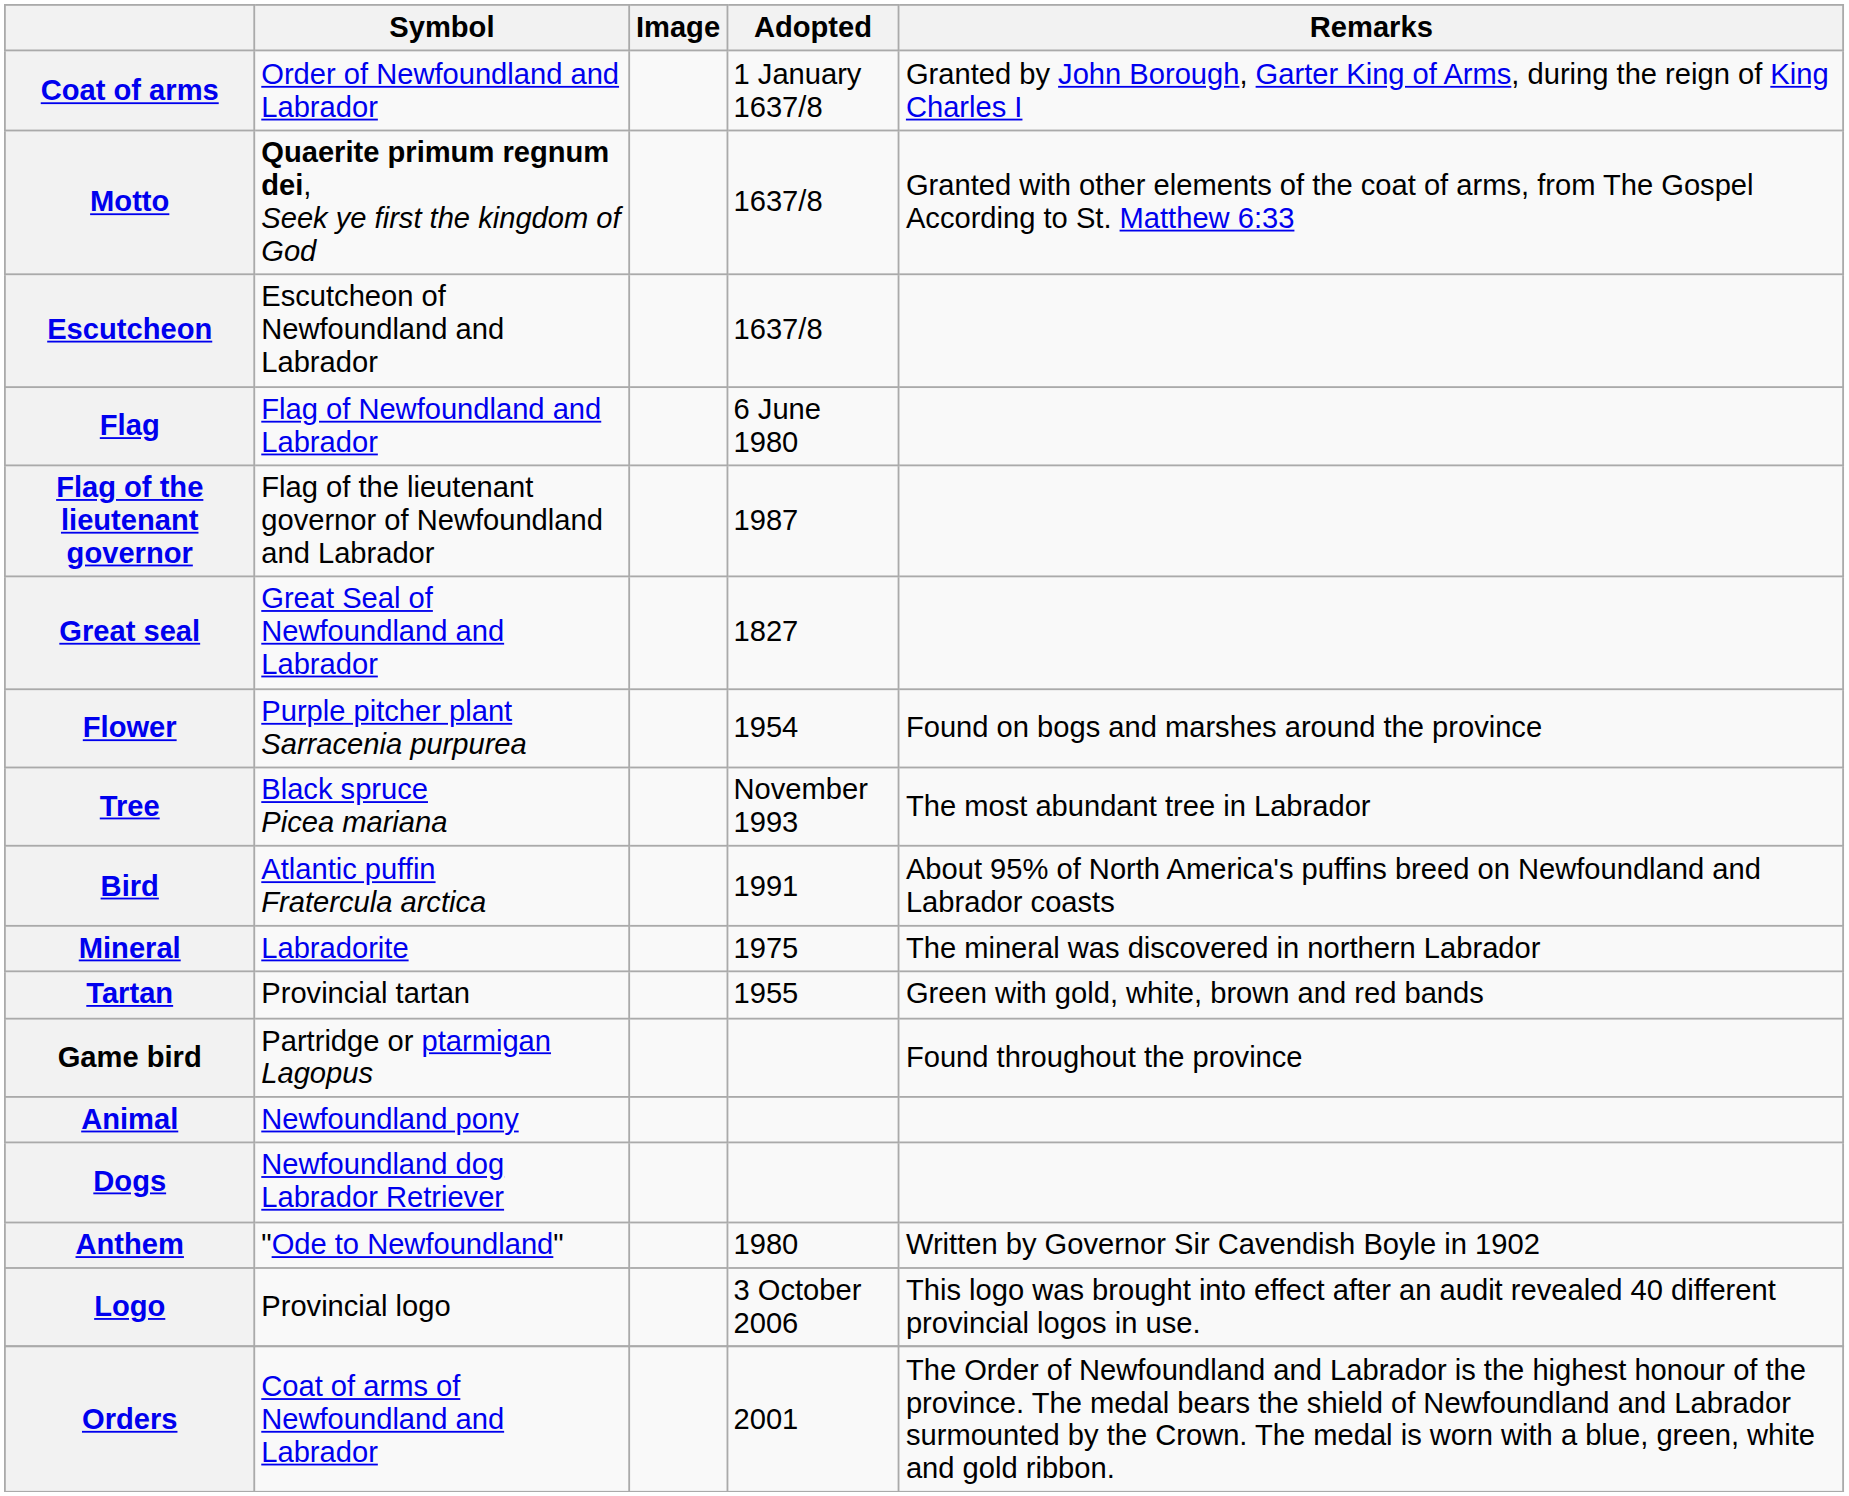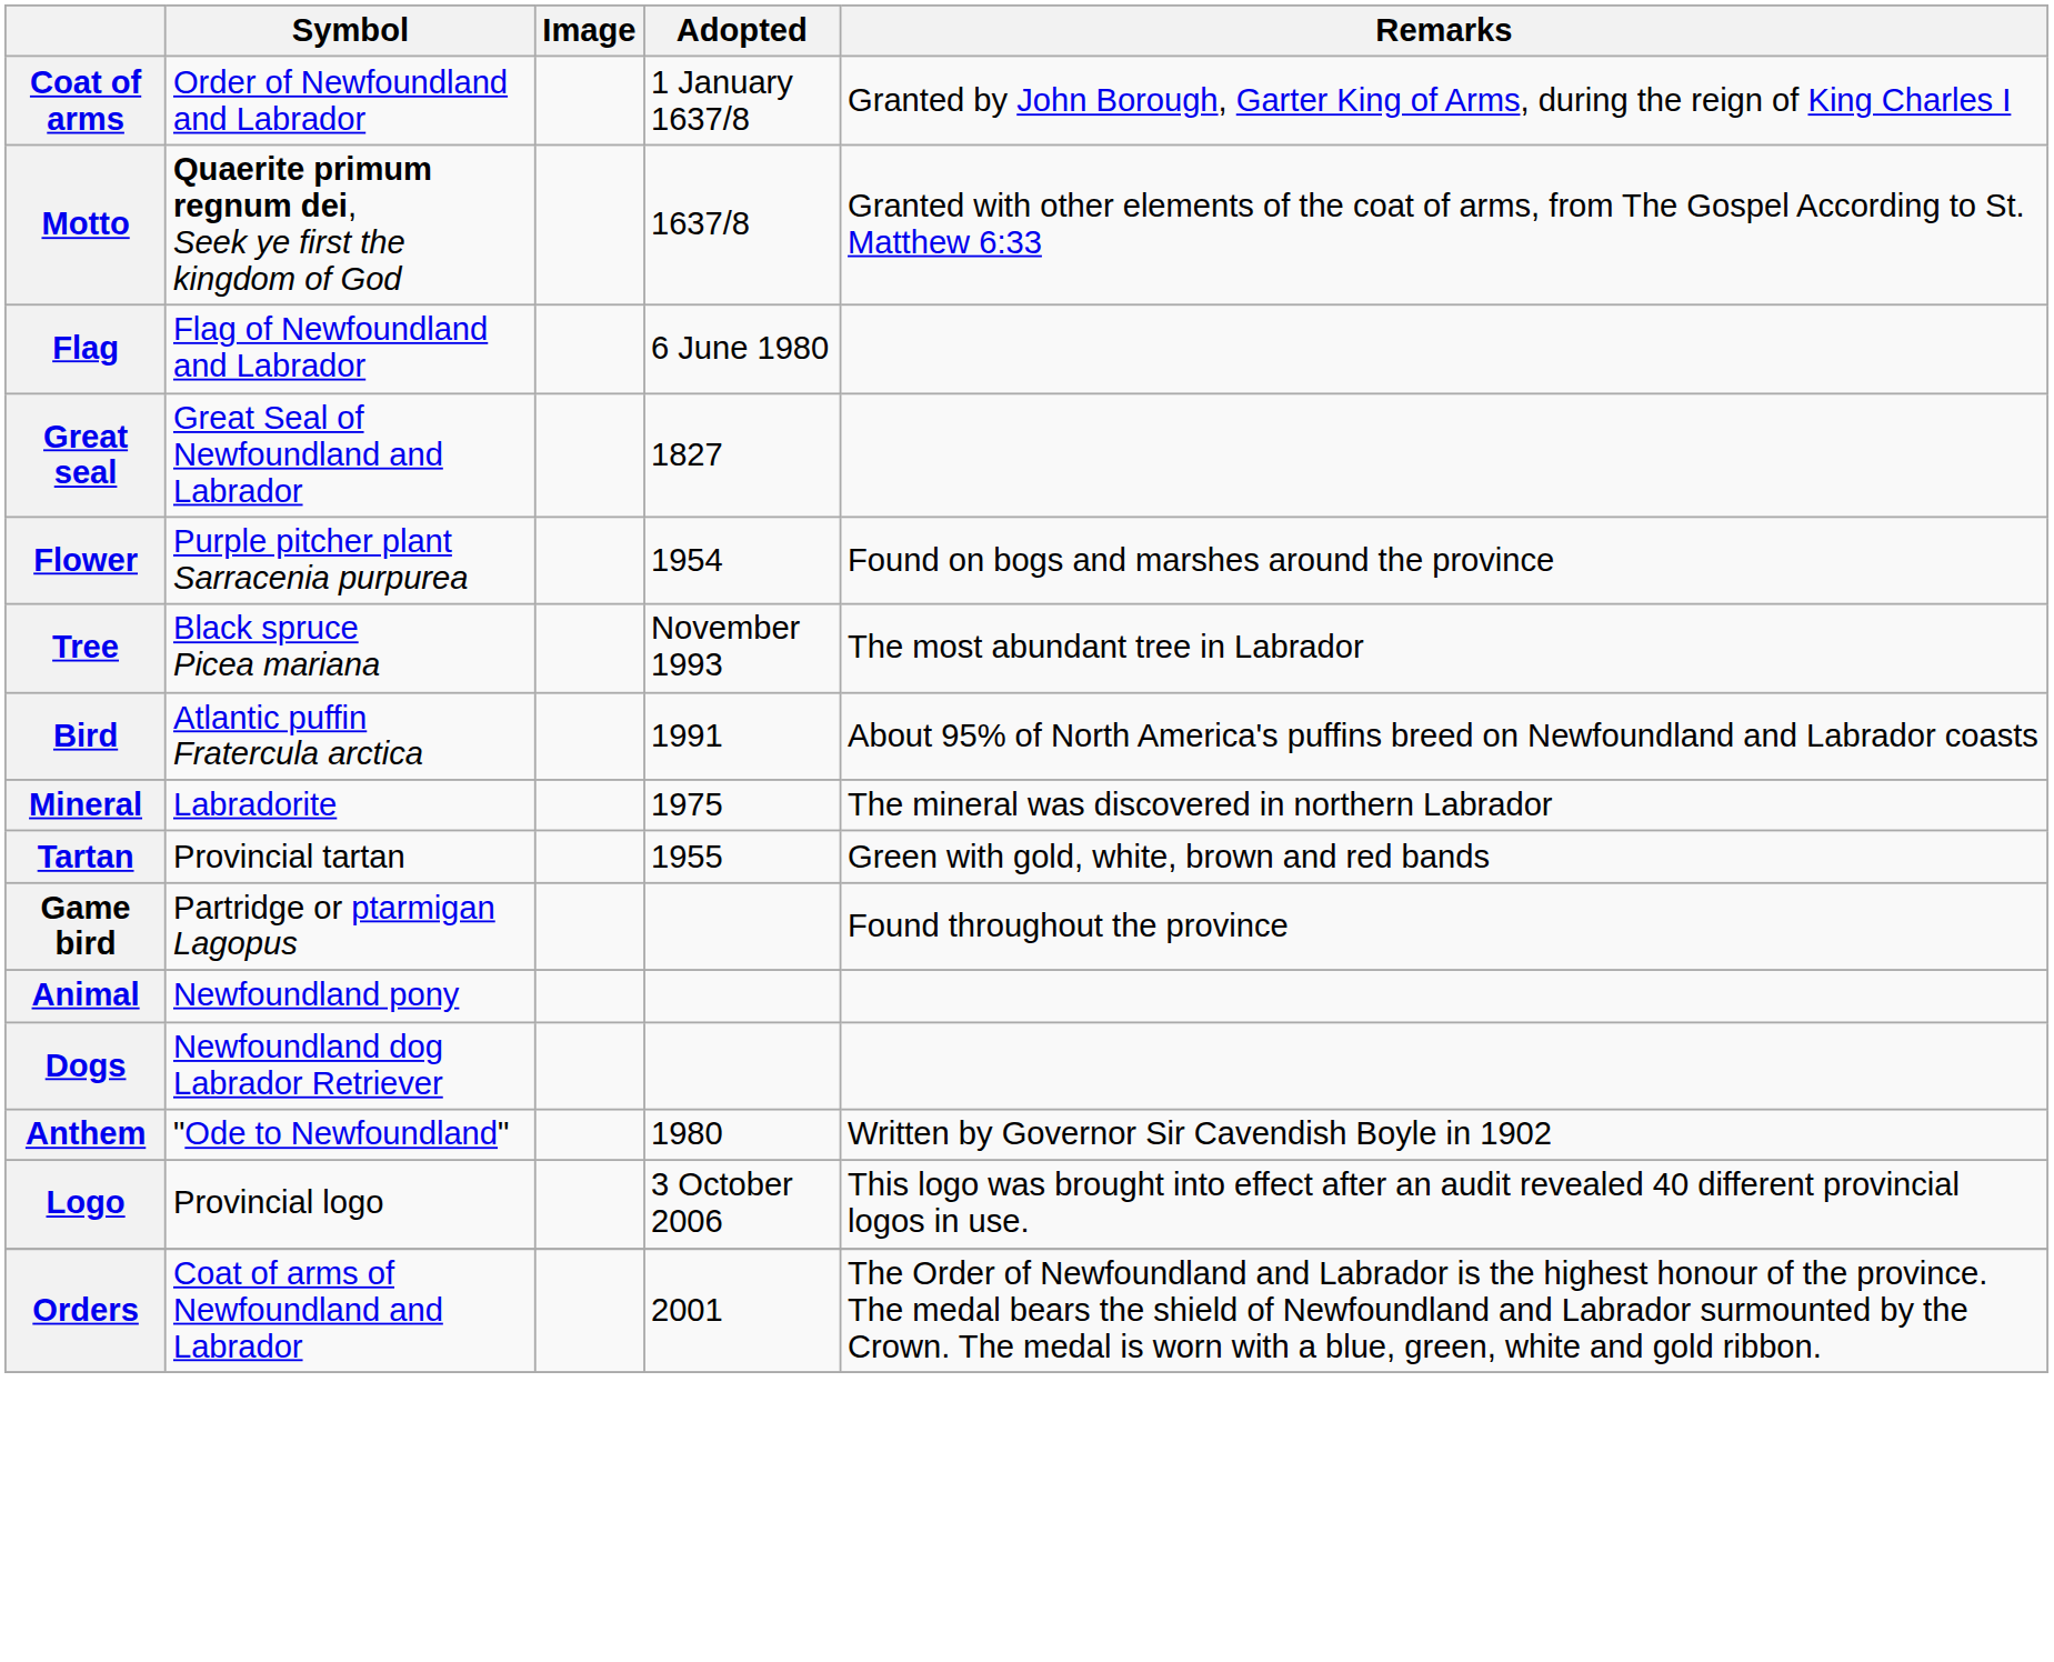 <table class="wikitable" style="width:80%;">
 <tr>
 <th></th>
 <th>Symbol</th>
 <th>Image</th>
 <th>Adopted</th>
 <th>Remarks</th>
 </tr>
 <tr>
 <th><a href='#'>Coat of arms</a></th>
 <td><a href='#'>Order of Newfoundland and Labrador</a></td>
 <td></td>
 <td>1 January 1637/8</td>
 <td>Granted by <a href='#'>John Borough</a>, <a href='#'>Garter King of Arms</a>, during the reign of <a href='#'>King Charles I</a></td>
 </tr>
 <tr>
 <th><a href='#'>Motto</a></th>
 <td><strong>Quaerite primum regnum dei</strong>,<br> <em>Seek ye first the kingdom of God</em></td>
 <td></td>
 <td>1637/8 </td>
 <td>Granted with other elements of the coat of arms, from The Gospel According to St. <a href='#'>Matthew 6:33</a></td>
 </tr>
 <tr>
-<th><a href='#'>Escutcheon</a></th>
-<td>Escutcheon of Newfoundland and Labrador</td>
-<td></td>
-<td>1637/8</td>
-<td></td>
-</tr>
-<tr>
 <th><a href='#'>Flag</a></th>
 <td><a href='#'>Flag of Newfoundland and Labrador</a></td>
 <td></td>
 <td>6 June 1980</td>
-<td></td>
-</tr>
-<tr>
-<th><a href='#'>Flag of the lieutenant governor</a></th>
-<td>Flag of the lieutenant governor of Newfoundland and Labrador</td>
-<td></td>
-<td>1987</td>
 <td></td>
 </tr>
 <tr>
 <th><a href='#'>Great seal</a></th>
 <td><a href='#'>Great Seal of Newfoundland and Labrador</a></td>
 <td></td>
 <td>1827</td>
 <td></td>
 </tr>
 <tr>
 <th><a href='#'>Flower</a></th>
 <td><a href='#'>Purple pitcher plant</a><br><em>Sarracenia purpurea</em></td>
 <td></td>
 <td>1954</td>
 <td>Found on bogs and marshes around the province</td>
 </tr>
 <tr>
 <th><a href='#'>Tree</a></th>
 <td><a href='#'>Black spruce</a><br><em>Picea mariana</em></td>
 <td></td>
 <td>November 1993</td>
 <td>The most abundant tree in Labrador</td>
 </tr>
 <tr>
 <th><a href='#'>Bird</a></th>
 <td><a href='#'>Atlantic puffin</a><br><em>Fratercula arctica</em></td>
 <td></td>
 <td>1991</td>
 <td>About 95% of North America's puffins breed on Newfoundland and Labrador coasts</td>
 </tr>
 <tr>
 <th><a href='#'>Mineral</a></th>
 <td><a href='#'>Labradorite</a></td>
 <td></td>
 <td>1975</td>
 <td>The mineral was discovered in northern Labrador</td>
 </tr>
 <tr>
 <th><a href='#'>Tartan</a></th>
 <td>Provincial tartan</td>
 <td></td>
 <td>1955</td>
 <td>Green with gold, white, brown and red bands</td>
 </tr>
 <tr>
 <th>Game bird</th>
 <td>Partridge or <a href='#'>ptarmigan</a><br><em>Lagopus</em></td>
 <td></td>
 <td></td>
 <td>Found throughout the province</td>
 </tr>
 <tr>
 <th><a href='#'>Animal</a></th>
 <td><a href='#'>Newfoundland pony</a></td>
 <td></td>
 <td></td>
 <td></td>
 </tr>
 <tr>
 <th><a href='#'>Dogs</a></th>
 <td><a href='#'>Newfoundland dog</a><br><a href='#'>Labrador Retriever</a></td>
 <td><br></td>
 <td></td>
 <td></td>
 </tr>
 <tr>
 <th><a href='#'>Anthem</a></th>
 <td>"<a href='#'>Ode to Newfoundland</a>"</td>
 <td></td>
 <td>1980</td>
 <td>Written by Governor Sir Cavendish Boyle in 1902</td>
 </tr>
 <tr>
 <th><a href='#'>Logo</a></th>
 <td>Provincial logo</td>
 <td></td>
 <td>3 October 2006</td>
 <td>This logo was brought into effect after an audit revealed 40 different provincial logos in use.</td>
 </tr>
 <tr>
 </tr>
 <tr>
 <th><a href='#'>Orders</a></th>
 <td><a href='#'>Coat of arms of Newfoundland and Labrador</a></td>
 <td></td>
 <td>2001</td>
 <td>The Order of Newfoundland and Labrador is the highest honour of the province. The medal bears the shield of Newfoundland and Labrador surmounted by the Crown. The medal is worn with a blue, green, white and gold ribbon.</td>
 </tr>
 <tr>
 </tr>
 </table>
